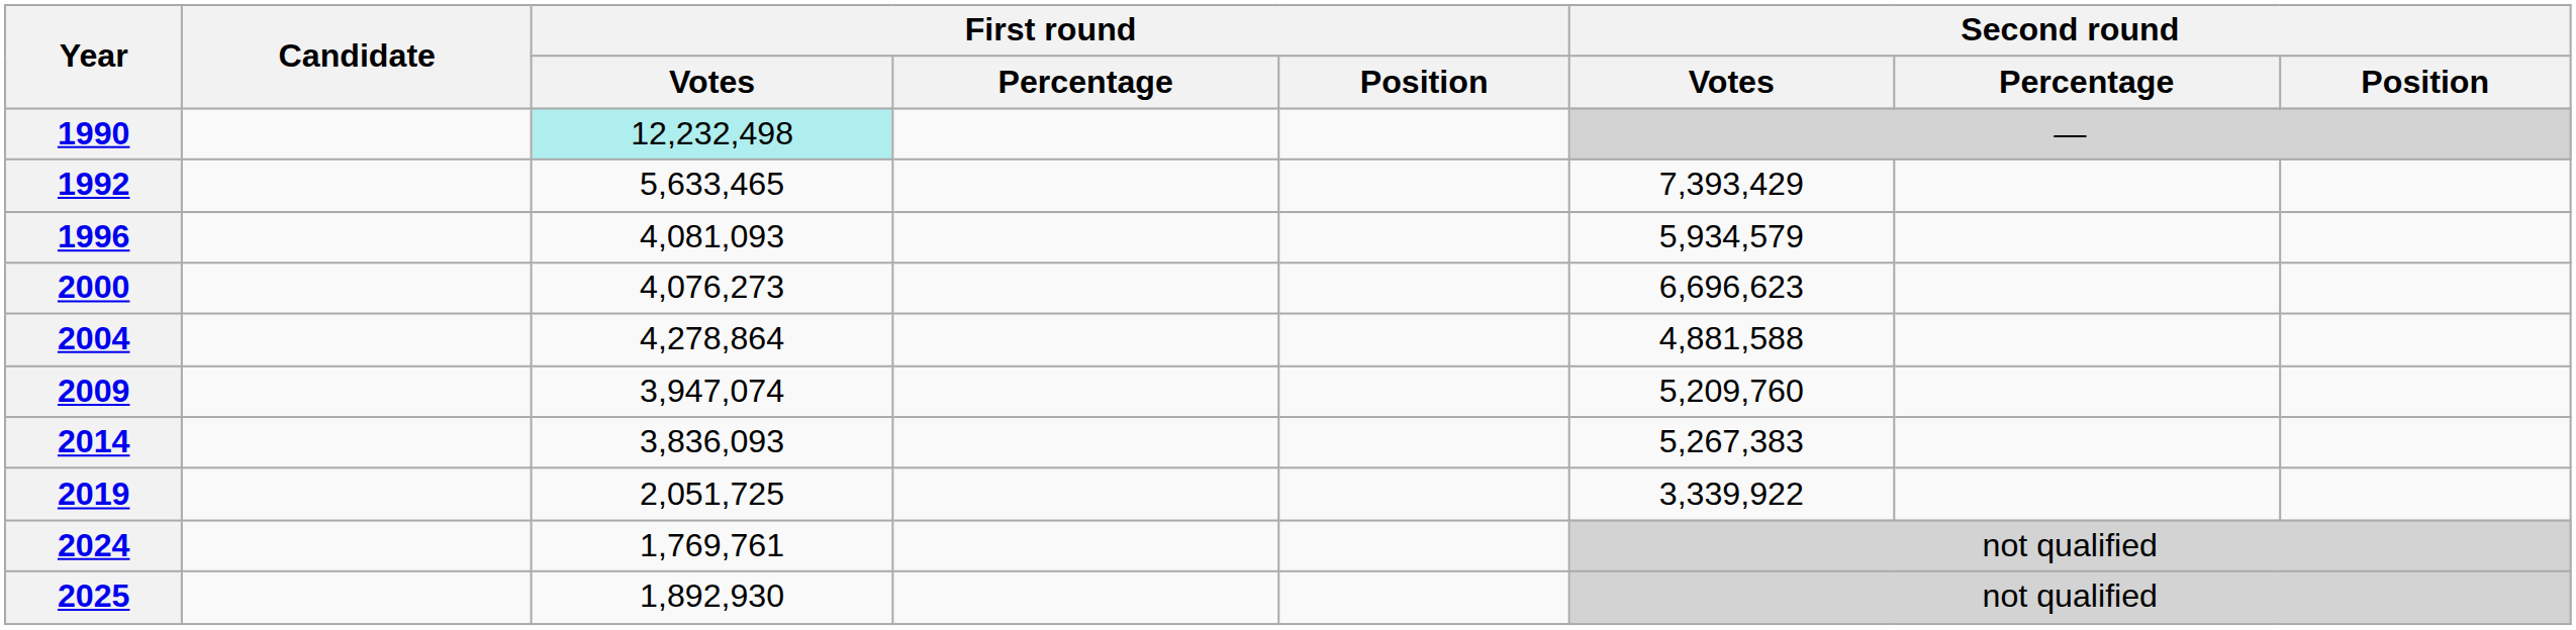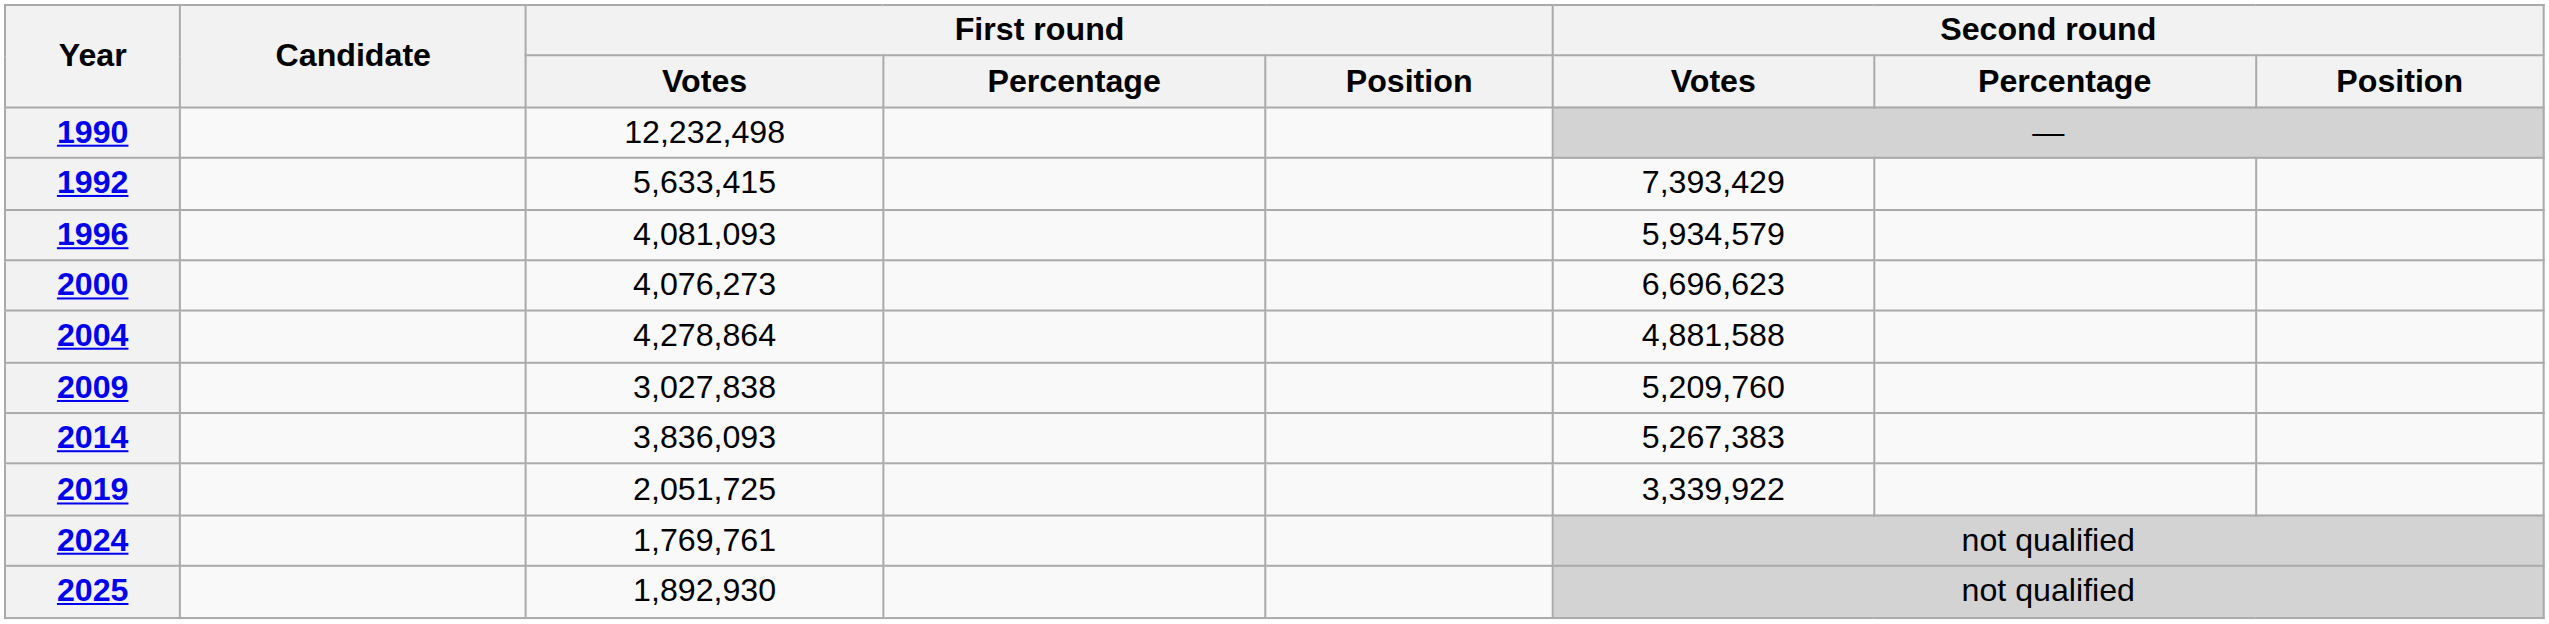 <table class=wikitable width=100%>
 <tr>
 <th rowspan=2>Year</th>
 <th rowspan=2>Candidate</th>
 <th colspan=3>First round</th>
 <th colspan=3>Second round</th>
 </tr>
 <tr>
 <th>Votes</th>
 <th>Percentage</th>
 <th>Position</th>
 <th>Votes</th>
 <th>Percentage</th>
 <th>Position</th>
 </tr>
 <tr align=center>
 <th><a href='#'>1990</a></th>
 <td></td>
-<td style="background: paleturquoise;">12,232,498</td>
+<td>12,232,498</td>
 <td></td>
 <td></td>
 <td bgcolor=lightgrey colspan=3>—</td>
 </tr>
 <tr align=center>
 <th><a href='#'>1992</a></th>
 <td></td>
-<td>5,633,465</td>
+<td>5,633,415</td>
 <td></td>
 <td></td>
 <td>7,393,429</td>
 <td></td>
 <td></td>
 </tr>
 <tr align=center>
 <th><a href='#'>1996</a></th>
 <td></td>
 <td>4,081,093</td>
 <td></td>
 <td></td>
 <td>5,934,579</td>
 <td></td>
 <td></td>
 </tr>
 <tr align=center>
 <th><a href='#'>2000</a></th>
 <td></td>
 <td>4,076,273</td>
 <td></td>
 <td></td>
 <td>6,696,623</td>
 <td></td>
 <td></td>
 </tr>
 <tr align=center>
 <th><a href='#'>2004</a></th>
 <td></td>
 <td>4,278,864</td>
 <td></td>
 <td></td>
 <td>4,881,588</td>
 <td></td>
 <td></td>
 </tr>
 <tr align=center>
 <th><a href='#'>2009</a></th>
 <td></td>
-<td>3,947,074</td>
+<td>3,027,838</td>
 <td></td>
 <td></td>
 <td>5,209,760</td>
 <td></td>
 <td></td>
 </tr>
 <tr align=center>
 <th><a href='#'>2014</a></th>
 <td></td>
 <td>3,836,093</td>
 <td></td>
 <td></td>
 <td>5,267,383</td>
 <td></td>
 <td></td>
 </tr>
 <tr align=center>
 <th><a href='#'>2019</a></th>
 <td></td>
 <td>2,051,725</td>
 <td></td>
 <td></td>
 <td>3,339,922</td>
 <td></td>
 <td></td>
 </tr>
 <tr align=center>
 <th><a href='#'>2024</a></th>
 <td></td>
 <td>1,769,761</td>
 <td></td>
 <td></td>
 <td bgcolor=lightgrey colspan=3>not qualified</td>
 </tr>
 <tr align=center>
 <th><a href='#'>2025</a></th>
 <td></td>
 <td>1,892,930</td>
 <td></td>
 <td></td>
 <td colspan="3" bgcolor="lightgrey">not qualified</td>
 </tr>
 </table>
